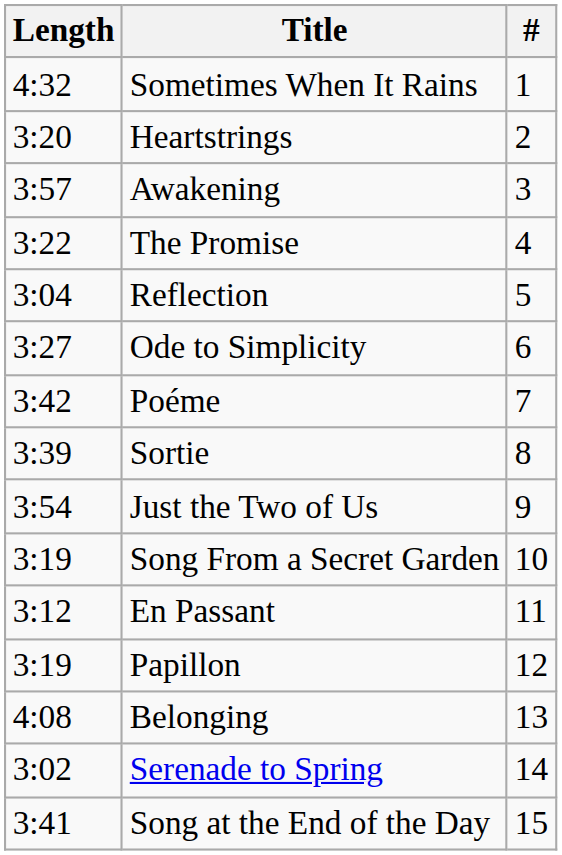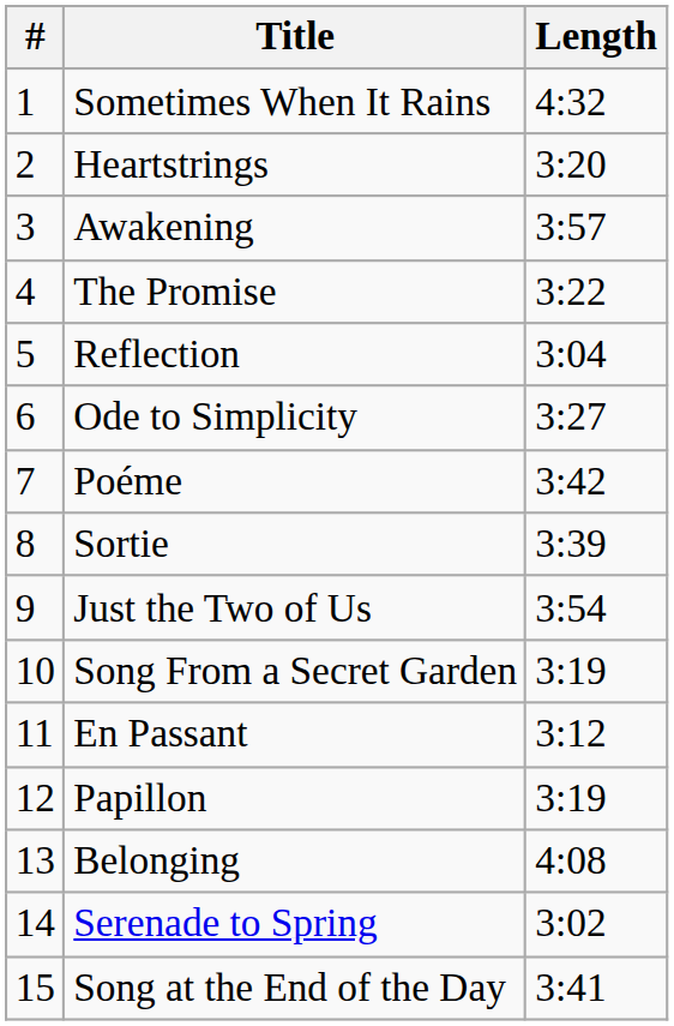 <table class="wikitable">
 <tr>
+<th align="center">#</th>
+<th align="center">Title</th>
 <th align="center">Length</th>
-<th align="center">Title</th>
-<th align="center">#</th>
 </tr>
 <tr>
+<td>1</td>
+<td>Sometimes When It Rains</td>
 <td>4:32</td>
-<td>Sometimes When It Rains</td>
-<td>1</td>
 </tr>
 <tr>
+<td>2</td>
+<td>Heartstrings</td>
 <td>3:20</td>
-<td>Heartstrings</td>
-<td>2</td>
 </tr>
 <tr>
+<td>3</td>
+<td>Awakening</td>
 <td>3:57</td>
-<td>Awakening</td>
-<td>3</td>
 </tr>
 <tr>
+<td>4</td>
+<td>The Promise</td>
 <td>3:22</td>
-<td>The Promise</td>
-<td>4</td>
 </tr>
 <tr>
+<td>5</td>
+<td>Reflection</td>
 <td>3:04</td>
-<td>Reflection</td>
-<td>5</td>
 </tr>
 <tr>
+<td>6</td>
+<td>Ode to Simplicity</td>
 <td>3:27</td>
-<td>Ode to Simplicity</td>
-<td>6</td>
 </tr>
 <tr>
+<td>7</td>
+<td>Poéme</td>
 <td>3:42</td>
-<td>Poéme</td>
-<td>7</td>
 </tr>
 <tr>
+<td>8</td>
+<td>Sortie</td>
 <td>3:39</td>
-<td>Sortie</td>
-<td>8</td>
 </tr>
 <tr>
+<td>9</td>
+<td>Just the Two of Us</td>
 <td>3:54</td>
-<td>Just the Two of Us</td>
-<td>9</td>
 </tr>
 <tr>
+<td>10</td>
+<td>Song From a Secret Garden</td>
 <td>3:19</td>
-<td>Song From a Secret Garden</td>
-<td>10</td>
 </tr>
 <tr>
+<td>11</td>
+<td>En Passant</td>
 <td>3:12</td>
-<td>En Passant</td>
-<td>11</td>
 </tr>
 <tr>
+<td>12</td>
+<td>Papillon</td>
 <td>3:19</td>
-<td>Papillon</td>
-<td>12</td>
 </tr>
 <tr>
+<td>13</td>
+<td>Belonging</td>
 <td>4:08</td>
-<td>Belonging</td>
-<td>13</td>
 </tr>
 <tr>
+<td>14</td>
+<td><a href='#'>Serenade to Spring</a></td>
 <td>3:02</td>
-<td><a href='#'>Serenade to Spring</a></td>
-<td>14</td>
 </tr>
 <tr>
+<td>15</td>
+<td>Song at the End of the Day</td>
 <td>3:41</td>
-<td>Song at the End of the Day</td>
-<td>15</td>
 </tr>
 </table>
